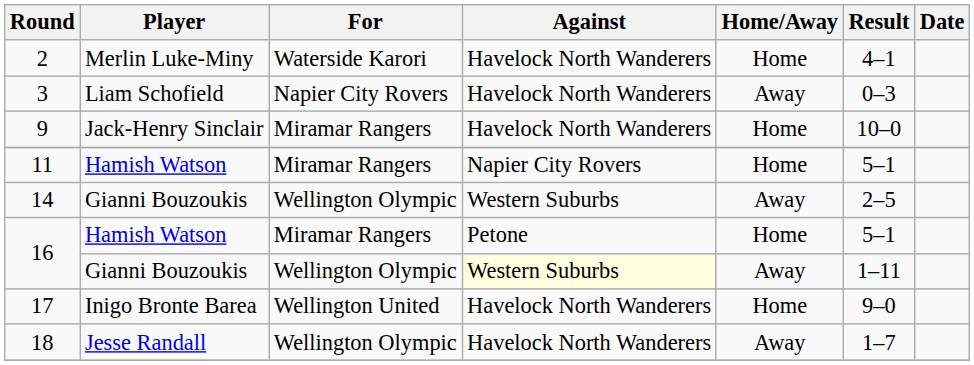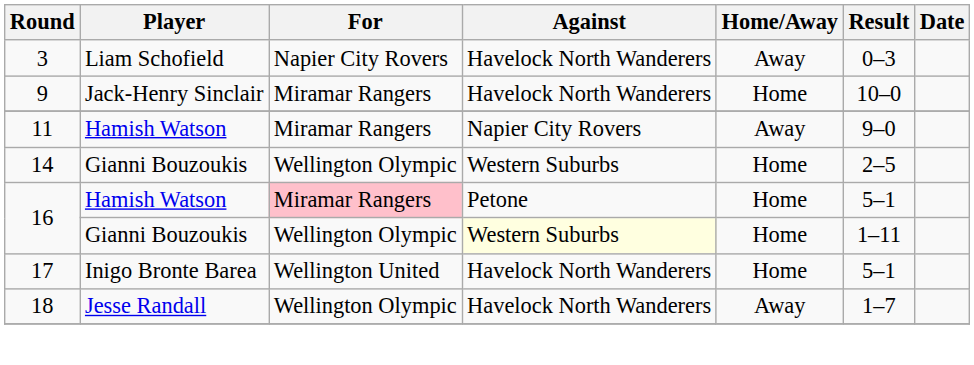 <table class="wikitable">
 <tr>
 <th>Round</th>
 <th>Player</th>
 <th>For</th>
 <th>Against</th>
 <th>Home/Away</th>
 <th style="text-align:center">Result</th>
 <th>Date</th>
-</tr>
-<tr>
-<td style="text-align:center">2</td>
-<td>Merlin Luke-Miny</td>
-<td>Waterside Karori</td>
-<td>Havelock North Wanderers</td>
-<td style="text-align:center">Home</td>
-<td style="text-align:center">4–1</td>
-<td></td>
 </tr>
 <tr>
 <td style="text-align:center">3</td>
 <td>Liam Schofield</td>
 <td>Napier City Rovers</td>
 <td>Havelock North Wanderers</td>
 <td style="text-align:center">Away</td>
 <td style="text-align:center">0–3</td>
 <td></td>
 </tr>
 <tr>
 <td style="text-align:center">9</td>
 <td>Jack-Henry Sinclair </td>
 <td>Miramar Rangers</td>
 <td>Havelock North Wanderers</td>
 <td style="text-align:center">Home</td>
 <td style="text-align:center">10–0</td>
 <td></td>
 </tr>
 <tr>
 </tr>
 <tr>
 <td style="text-align:center">11</td>
 <td><a href='#'>Hamish Watson</a> </td>
 <td>Miramar Rangers</td>
 <td>Napier City Rovers</td>
-<td style="text-align:center">Home</td>
-<td style="text-align:center">5–1</td>
+<td style="text-align:center">Away</td>
+<td style="text-align:center">9–0</td>
 <td></td>
 </tr>
 <tr>
 <td style="text-align:center">14</td>
 <td>Gianni Bouzoukis</td>
 <td>Wellington Olympic</td>
 <td>Western Suburbs</td>
-<td style="text-align:center">Away</td>
+<td style="text-align:center">Home</td>
 <td style="text-align:center">2–5</td>
 <td></td>
 </tr>
 <tr>
 <td style="text-align:center" rowspan=2>16</td>
 <td><a href='#'>Hamish Watson</a> </td>
-<td>Miramar Rangers</td>
+<td style="background: pink;">Miramar Rangers</td>
 <td>Petone</td>
 <td style="text-align:center">Home</td>
 <td style="text-align:center">5–1</td>
 <td></td>
 </tr>
 <tr>
 <td>Gianni Bouzoukis </td>
 <td>Wellington Olympic</td>
 <td style="background: lightyellow;">Western Suburbs</td>
-<td style="text-align:center">Away</td>
+<td style="text-align:center">Home</td>
 <td style="text-align:center">1–11</td>
 <td></td>
 </tr>
 <tr>
 <td style="text-align:center">17</td>
 <td>Inigo Bronte Barea</td>
 <td>Wellington United</td>
 <td>Havelock North Wanderers</td>
 <td style="text-align:center">Home</td>
-<td style="text-align:center">9–0</td>
+<td style="text-align:center">5–1</td>
 <td></td>
 </tr>
 <tr>
 <td style="text-align:center">18</td>
 <td><a href='#'>Jesse Randall</a></td>
 <td>Wellington Olympic</td>
 <td>Havelock North Wanderers</td>
 <td style="text-align:center">Away</td>
 <td style="text-align:center">1–7</td>
 <td></td>
 </tr>
 <tr>
 </tr>
 </table>
